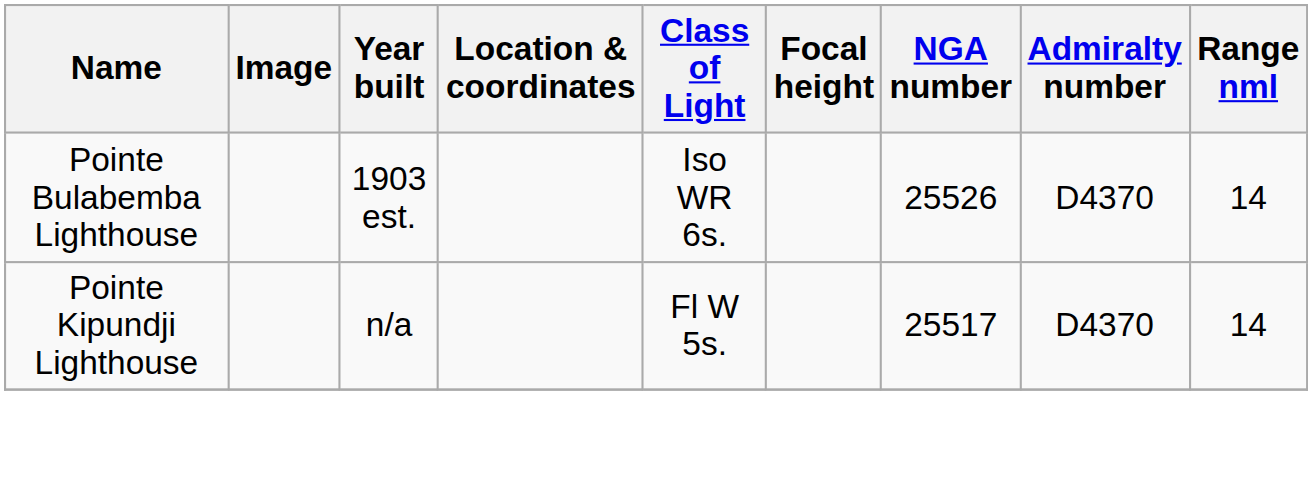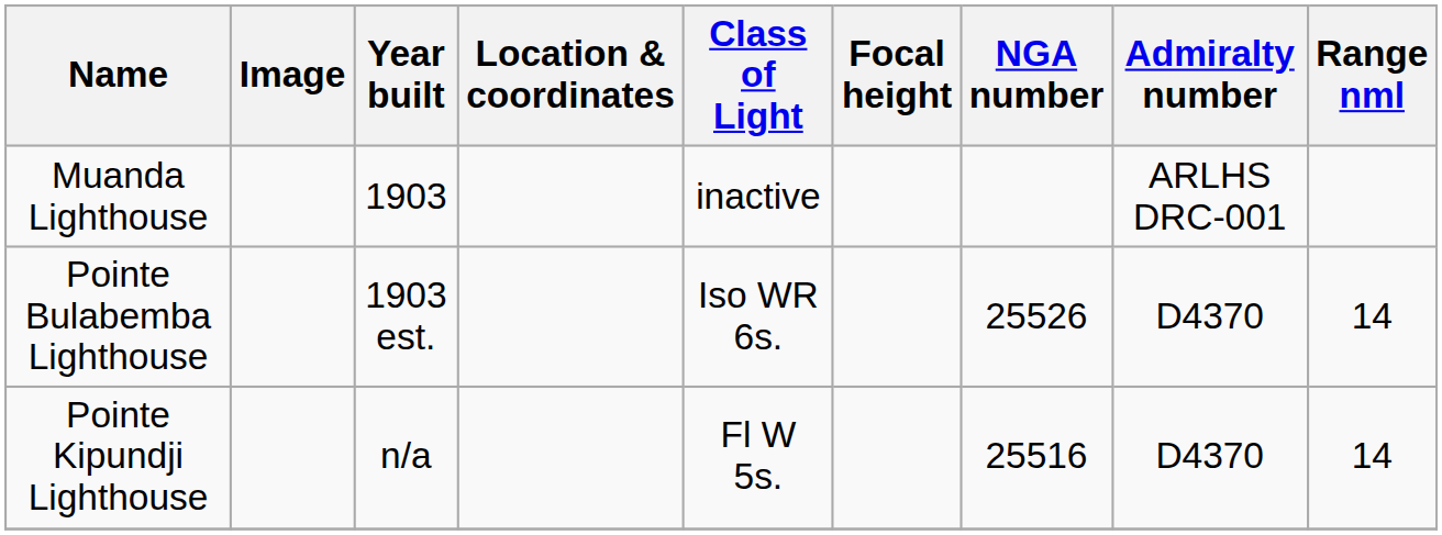 <table class="wikitable sortable" style="margin:auto;text-align:center">
 <tr>
 <th>Name</th>
 <th>Image</th>
 <th>Year<br>built</th>
 <th>Location &<br> coordinates</th>
 <th><a href='#'>Class of Light</a> <br></th>
 <th>Focal<br>height<br></th>
 <th><a href='#'>NGA</a><br>number<br></th>
 <th><a href='#'>Admiralty</a><br>number<br></th>
 <th>Range<br><a href='#'>nml</a><br></th>
+</tr>
+<tr>
+<td>Muanda Lighthouse</td>
+<td></td>
+<td>1903</td>
+<td></td>
+<td>inactive</td>
+<td></td>
+<td></td>
+<td>ARLHS DRC-001</td>
+<td></td>
 </tr>
 <tr>
 <td>Pointe Bulabemba Lighthouse</td>
 <td></td>
 <td>1903 est.</td>
 <td></td>
 <td>Iso WR 6s.</td>
 <td></td>
 <td>25526</td>
 <td>D4370</td>
 <td>14</td>
 </tr>
 <tr>
 <td>Pointe Kipundji Lighthouse</td>
 <td></td>
 <td>n/a</td>
 <td></td>
 <td>Fl W 5s.</td>
 <td></td>
-<td>25517</td>
+<td>25516</td>
 <td>D4370</td>
 <td>14</td>
 </tr>
 <tr>
 </tr>
 </table>
